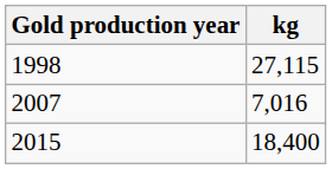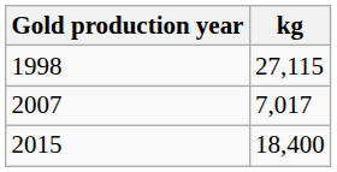 <table class="wikitable">
 <tr>
 <th>Gold production year </th>
 <th>kg</th>
 </tr>
 <tr>
 <td>1998</td>
 <td>27,115</td>
 </tr>
 <tr>
 <td>2007</td>
-<td>7,016</td>
+<td>7,017</td>
 </tr>
 <tr>
 <td>2015</td>
 <td>18,400</td>
 </tr>
 </table>
